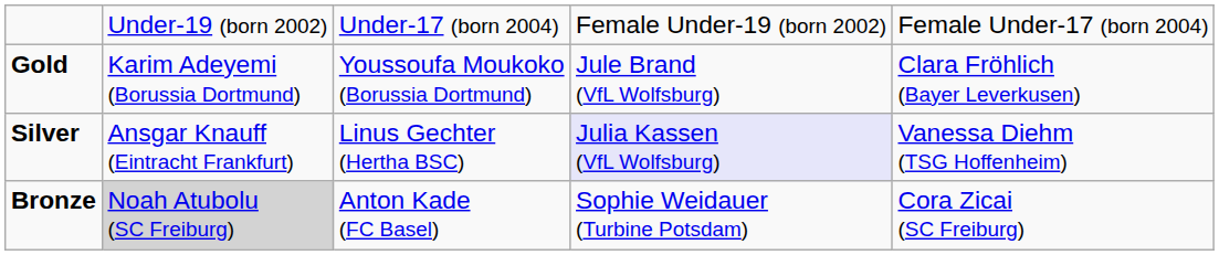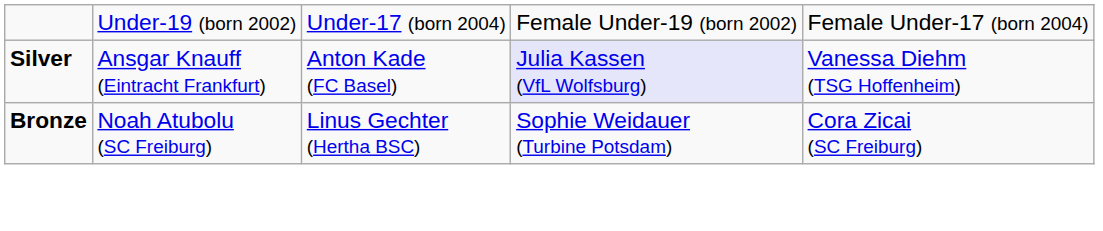 <table class="wikitable">
 <tr>
 <td></td>
 <td><a href='#'>Under-19</a> <small>(born 2002)</small></td>
 <td><a href='#'>Under-17</a> <small>(born 2004)</small></td>
 <td>Female Under-19 <small>(born 2002)</small></td>
 <td>Female Under-17 <small>(born 2004)</small></td>
 </tr>
 <tr>
-<td valign="top"><strong>Gold</strong></td>
-<td><a href='#'>Karim Adeyemi</a> <br><small>(<a href='#'>Borussia Dortmund</a>)</small></td>
-<td><a href='#'>Youssoufa Moukoko</a> <br><small>(<a href='#'>Borussia Dortmund</a>)</small></td>
-<td><a href='#'>Jule Brand</a> <br><small>(<a href='#'>VfL Wolfsburg</a>)</small></td>
-<td><a href='#'>Clara Fröhlich</a> <br><small>(<a href='#'>Bayer Leverkusen</a>)</small></td>
-</tr>
-<tr>
 <td valign="top"><strong>Silver</strong></td>
 <td><a href='#'>Ansgar Knauff</a> <br><small>(<a href='#'>Eintracht Frankfurt</a>)</small></td>
-<td><a href='#'>Linus Gechter</a> <br><small>(<a href='#'>Hertha BSC</a>)</small></td>
+<td><a href='#'>Anton Kade</a> <br><small>(<a href='#'>FC Basel</a>)</small></td>
 <td style="background: lavender;"><a href='#'>Julia Kassen</a> <br><small>(<a href='#'>VfL Wolfsburg</a>)</small></td>
 <td><a href='#'>Vanessa Diehm</a> <br><small>(<a href='#'>TSG Hoffenheim</a>)</small></td>
 </tr>
 <tr>
 <td valign="top"><strong>Bronze</strong></td>
-<td style="background: lightgrey;"><a href='#'>Noah Atubolu</a> <br><small>(<a href='#'>SC Freiburg</a>)</small></td>
-<td><a href='#'>Anton Kade</a> <br><small>(<a href='#'>FC Basel</a>)</small></td>
+<td><a href='#'>Noah Atubolu</a> <br><small>(<a href='#'>SC Freiburg</a>)</small></td>
+<td><a href='#'>Linus Gechter</a> <br><small>(<a href='#'>Hertha BSC</a>)</small></td>
 <td><a href='#'>Sophie Weidauer</a> <br><small>(<a href='#'>Turbine Potsdam</a>)</small></td>
 <td><a href='#'>Cora Zicai</a> <br><small>(<a href='#'>SC Freiburg</a>)</small></td>
 </tr>
 </table>
